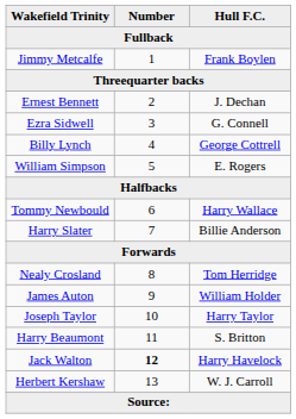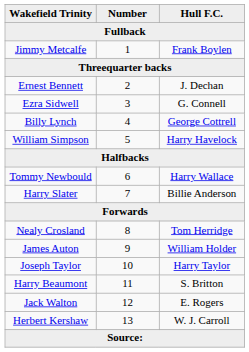 <table class="wikitable"; style="font-size:90%; margin-left:1em; text-align:center;" width=25%>
 <tr>
 <th style="background:#eee; color:black; width:10%">Wakefield Trinity</th>
 <th style="background:#eee; color:black; width:5%">Number</th>
 <th style="background:#eee; color:black; width:10%">Hull F.C.</th>
 </tr>
 <tr>
 <th colspan=3 style="background:#eee;">Fullback</th>
 </tr>
 <tr>
 <td><a href='#'>Jimmy Metcalfe</a></td>
 <td>1</td>
 <td><a href='#'>Frank Boylen</a></td>
 </tr>
 <tr>
 <th colspan=3 style="background:#eee;">Threequarter backs</th>
 </tr>
 <tr>
 <td><a href='#'>Ernest Bennett</a></td>
 <td>2</td>
 <td>J. Dechan</td>
 </tr>
 <tr>
 <td><a href='#'>Ezra Sidwell</a></td>
 <td>3</td>
 <td>G. Connell</td>
 </tr>
 <tr>
 <td><a href='#'>Billy Lynch</a></td>
 <td>4</td>
 <td><a href='#'>George Cottrell</a></td>
 </tr>
 <tr>
 <td><a href='#'>William Simpson</a></td>
 <td>5</td>
-<td>E. Rogers</td>
+<td><a href='#'>Harry Havelock</a></td>
 </tr>
 <tr>
 <th colspan=3 style="background:#eee;">Halfbacks</th>
 </tr>
 <tr>
 <td><a href='#'>Tommy Newbould</a></td>
 <td>6</td>
 <td><a href='#'>Harry Wallace</a></td>
 </tr>
 <tr>
 <td><a href='#'>Harry Slater</a></td>
 <td>7</td>
 <td>Billie Anderson</td>
 </tr>
 <tr>
 <th colspan=3 style="background:#eee;">Forwards</th>
 </tr>
 <tr>
 <td><a href='#'>Nealy Crosland</a></td>
 <td>8</td>
 <td><a href='#'>Tom Herridge</a></td>
 </tr>
 <tr>
 <td><a href='#'>James Auton</a></td>
 <td>9</td>
 <td><a href='#'>William Holder</a></td>
 </tr>
 <tr>
 <td><a href='#'>Joseph Taylor</a></td>
 <td>10</td>
 <td><a href='#'>Harry Taylor</a></td>
 </tr>
 <tr>
 <td><a href='#'>Harry Beaumont</a></td>
 <td>11</td>
 <td>S. Britton</td>
 </tr>
 <tr>
 <td><a href='#'>Jack Walton</a></td>
-<td><strong>12</strong></td>
-<td><a href='#'>Harry Havelock</a></td>
+<td>12</td>
+<td>E. Rogers</td>
 </tr>
 <tr>
 <td><a href='#'>Herbert Kershaw</a></td>
 <td>13</td>
 <td>W. J. Carroll</td>
 </tr>
 <tr>
 <th colspan=3 style="background:#eee;">Source:</th>
 </tr>
 </table>
